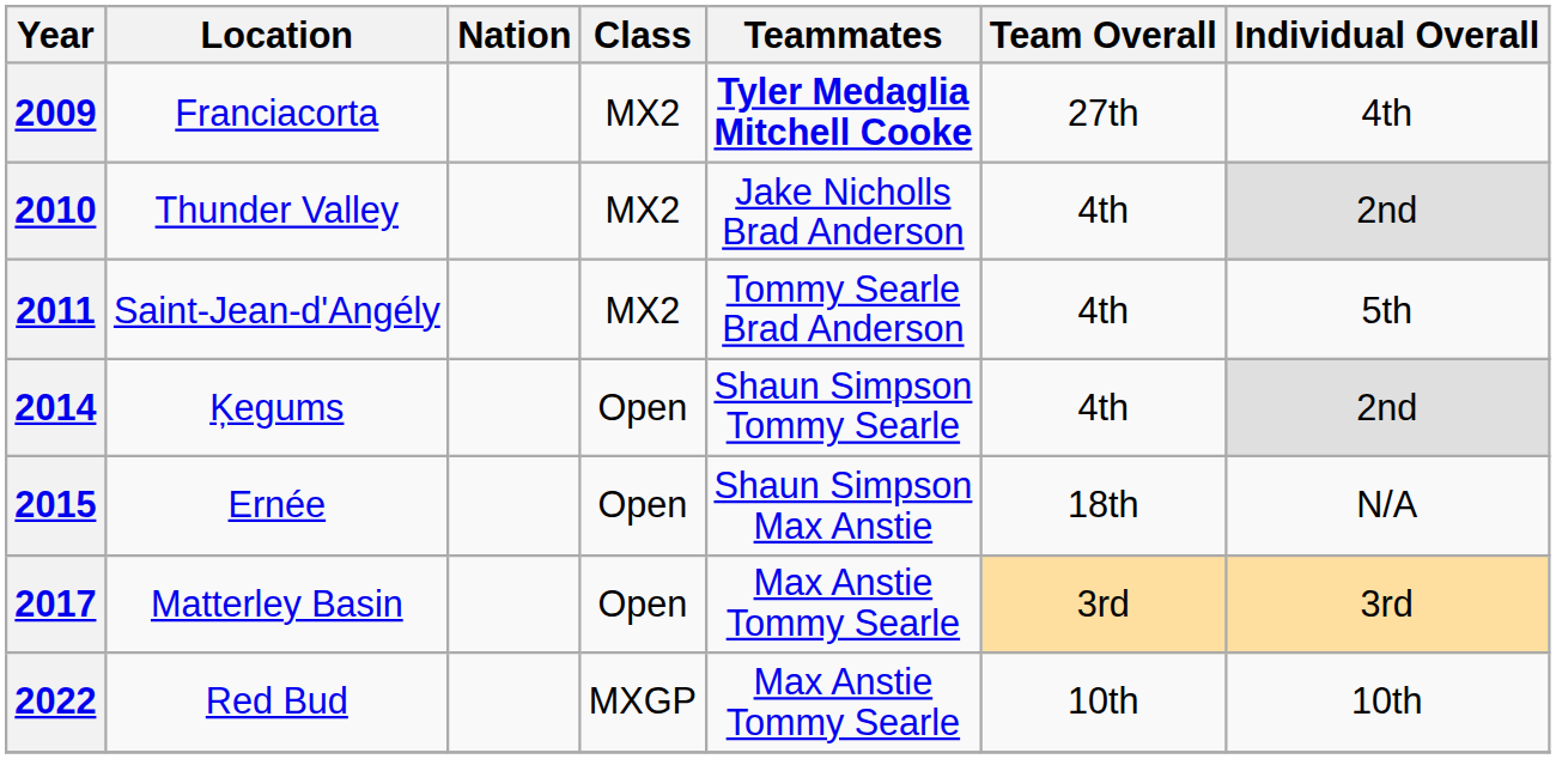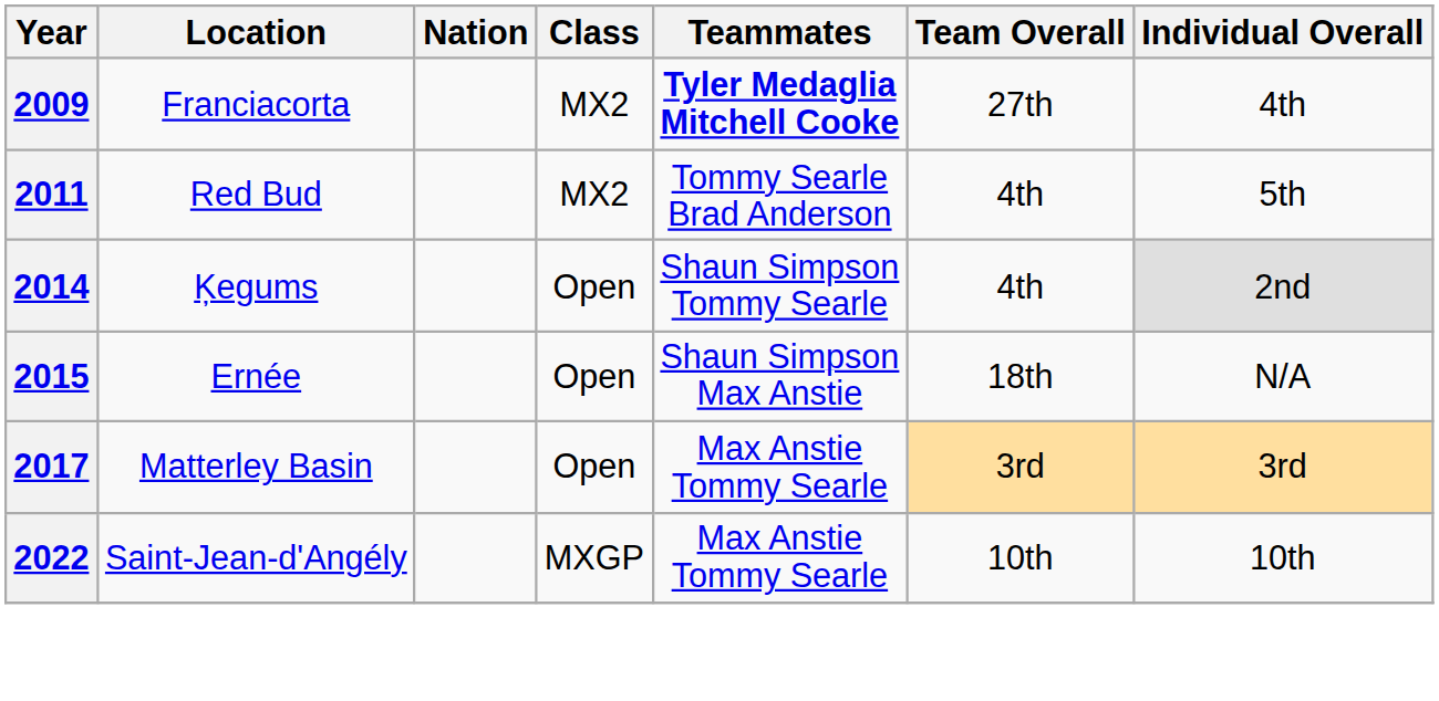 <table class="wikitable" style="font-size: 85%; text-align:center">
 <tr>
 <th>Year</th>
 <th>Location</th>
 <th>Nation</th>
 <th>Class</th>
 <th>Teammates</th>
 <th>Team Overall</th>
 <th>Individual Overall</th>
 </tr>
 <tr>
 <th><a href='#'>2009</a></th>
 <td> <a href='#'>Franciacorta</a></td>
 <td></td>
 <td>MX2</td>
 <td><strong><a href='#'>Tyler Medaglia</a><br><a href='#'>Mitchell Cooke</a></strong></td>
 <td>27th</td>
 <td>4th</td>
 </tr>
 <tr>
-<th><a href='#'>2010</a></th>
-<td> <a href='#'>Thunder Valley</a></td>
-<td></td>
-<td>MX2</td>
-<td><a href='#'>Jake Nicholls</a><br><a href='#'>Brad Anderson</a></td>
-<td>4th</td>
-<td style="background:#dfdfdf;">2nd</td>
-</tr>
-<tr>
 <th><a href='#'>2011</a></th>
-<td> <a href='#'>Saint-Jean-d'Angély</a></td>
+<td> <a href='#'>Red Bud</a></td>
 <td></td>
 <td>MX2</td>
 <td><a href='#'>Tommy Searle</a><br><a href='#'>Brad Anderson</a></td>
 <td>4th</td>
 <td>5th</td>
 </tr>
 <tr>
 <th><a href='#'>2014</a></th>
 <td> <a href='#'>Ķegums</a></td>
 <td></td>
 <td>Open</td>
 <td><a href='#'>Shaun Simpson</a><br><a href='#'>Tommy Searle</a></td>
 <td>4th</td>
 <td style="background:#dfdfdf;">2nd</td>
 </tr>
 <tr>
 <th><a href='#'>2015</a></th>
 <td> <a href='#'>Ernée</a></td>
 <td></td>
 <td>Open</td>
 <td><a href='#'>Shaun Simpson</a><br><a href='#'>Max Anstie</a></td>
 <td>18th</td>
 <td>N/A</td>
 </tr>
 <tr>
 <th><a href='#'>2017</a></th>
 <td> <a href='#'>Matterley Basin</a></td>
 <td></td>
 <td>Open</td>
 <td><a href='#'>Max Anstie</a><br><a href='#'>Tommy Searle</a></td>
 <td style="background:#ffdf9f;">3rd</td>
 <td style="background:#ffdf9f;">3rd</td>
 </tr>
 <tr>
 <th><a href='#'>2022</a></th>
-<td> <a href='#'>Red Bud</a></td>
+<td> <a href='#'>Saint-Jean-d'Angély</a></td>
 <td></td>
 <td>MXGP</td>
 <td><a href='#'>Max Anstie</a><br><a href='#'>Tommy Searle</a></td>
 <td>10th</td>
 <td>10th</td>
 </tr>
 <tr>
 </tr>
 </table>
